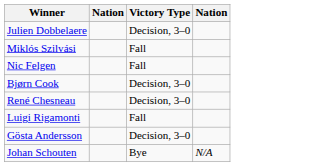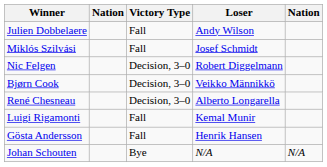 <table class="wikitable sortable" style="text-align:left;">
 <tr>
 <th>Winner</th>
 <th>Nation</th>
 <th>Victory Type</th>
+<th>Loser</th>
 <th>Nation</th>
 </tr>
 <tr>
 <td><a href='#'>Julien Dobbelaere</a></td>
 <td></td>
-<td>Decision, 3–0</td>
+<td>Fall</td>
+<td><a href='#'>Andy Wilson</a></td>
 <td></td>
 </tr>
 <tr>
 <td><a href='#'>Miklós Szilvási</a></td>
 <td></td>
 <td>Fall</td>
+<td><a href='#'>Josef Schmidt</a></td>
 <td></td>
 </tr>
 <tr>
 <td><a href='#'>Nic Felgen</a></td>
 <td></td>
-<td>Fall</td>
+<td>Decision, 3–0</td>
+<td><a href='#'>Robert Diggelmann</a></td>
 <td></td>
 </tr>
 <tr>
 <td><a href='#'>Bjørn Cook</a></td>
 <td></td>
 <td>Decision, 3–0</td>
+<td><a href='#'>Veikko Männikkö</a></td>
 <td></td>
 </tr>
 <tr>
 <td><a href='#'>René Chesneau</a></td>
 <td></td>
 <td>Decision, 3–0</td>
+<td><a href='#'>Alberto Longarella</a></td>
 <td></td>
 </tr>
 <tr>
 <td><a href='#'>Luigi Rigamonti</a></td>
 <td></td>
 <td>Fall</td>
+<td><a href='#'>Kemal Munir</a></td>
 <td></td>
 </tr>
 <tr>
 <td><a href='#'>Gösta Andersson</a></td>
 <td></td>
-<td>Decision, 3–0</td>
+<td>Fall</td>
+<td><a href='#'>Henrik Hansen</a></td>
 <td></td>
 </tr>
 <tr>
 <td><a href='#'>Johan Schouten</a></td>
 <td></td>
 <td>Bye</td>
 <td><em>N/A</em></td>
+<td><em>N/A</em></td>
 </tr>
 </table>
